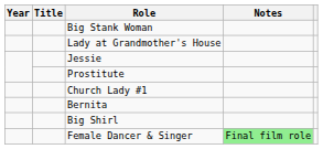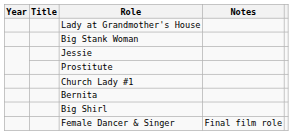 <table class="wikitable sortable plainrowheaders">
 <tr>
 <th scope="col">Year</th>
 <th scope="col">Title</th>
 <th scope="col">Role</th>
 <th scope="col" class="unsortable">Notes</th>
 <th scope="col" class="unsortable"></th>
 </tr>
 <tr>
 <td></td>
 <td><em></em></td>
-<td>Big Stank Woman</td>
+<td>Lady at Grandmother's House</td>
 <td></td>
 <td style="text-align:center;"></td>
 </tr>
 <tr>
 <td></td>
 <td><em></em></td>
-<td>Lady at Grandmother's House</td>
+<td>Big Stank Woman</td>
 <td></td>
 <td style="text-align:center;"></td>
 </tr>
 <tr>
 <td rowspan=2></td>
 <td><em></em></td>
 <td>Jessie</td>
 <td></td>
 <td style="text-align:center;"></td>
 </tr>
 <tr>
 <td><em></em></td>
 <td>Prostitute</td>
 <td></td>
 <td style="text-align:center;"></td>
 </tr>
 <tr>
 <td></td>
 <td><em></em></td>
 <td>Church Lady #1</td>
 <td></td>
 <td style="text-align:center;"></td>
 </tr>
 <tr>
 <td></td>
 <td><em></em></td>
 <td>Bernita</td>
 <td></td>
 <td style="text-align:center;"></td>
 </tr>
 <tr>
 <td></td>
 <td><em></em></td>
 <td>Big Shirl</td>
 <td></td>
 <td style="text-align:center;"></td>
 </tr>
 <tr>
 <td></td>
 <td><em></em></td>
 <td>Female Dancer & Singer</td>
-<td style="background: lightgreen;">Final film role</td>
+<td>Final film role</td>
 <td style="text-align:center;"></td>
 </tr>
 </table>
